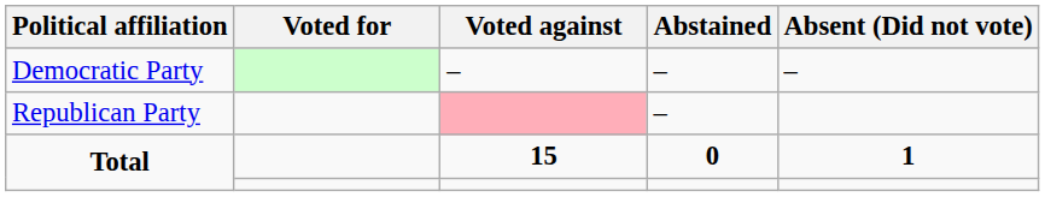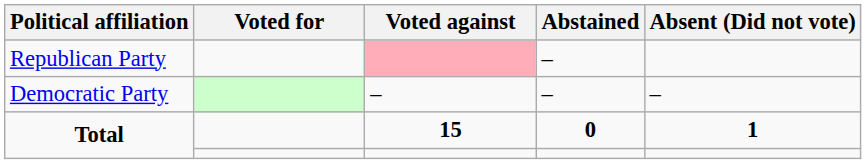 <table class="wikitable">
 <tr>
 <th>Political affiliation</th>
 <th style="width:20%;">Voted for</th>
 <th style="width:20%;">Voted against</th>
 <th>Abstained</th>
 <th>Absent (Did not vote)</th>
 </tr>
 <tr>
+<td> <a href='#'>Republican Party</a></td>
+<td></td>
+<td style="background-color:#FFAEB9;"></td>
+<td>–</td>
+<td></td>
+</tr>
+<tr>
 <td> <a href='#'>Democratic Party</a></td>
 <td style="background-color:#CCFFCC;"></td>
 <td>–</td>
 <td>–</td>
 <td>–</td>
-</tr>
-<tr>
-<td> <a href='#'>Republican Party</a></td>
-<td></td>
-<td style="background-color:#FFAEB9;"></td>
-<td>–</td>
-<td></td>
 </tr>
 <tr>
 <td style="text-align:center;" rowspan="2"><strong>Total </strong></td>
 <td></td>
 <td style="text-align:center;"><strong>15</strong></td>
 <td style="text-align:center;"><strong>0</strong></td>
 <td style="text-align:center;"><strong>1</strong></td>
 </tr>
 <tr>
 <td style="text-align:center;"></td>
 <td style="text-align:center;"></td>
 <td style="text-align:center;"></td>
 <td style="text-align:center;"></td>
 </tr>
 </table>
